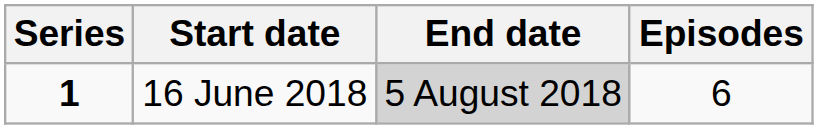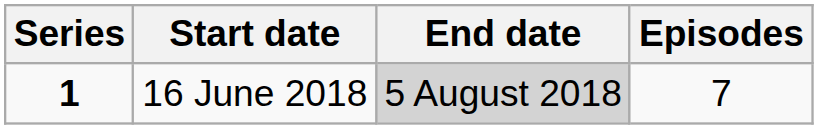 <table class="wikitable" style="text-align:center;">
 <tr>
 <th>Series</th>
 <th>Start date</th>
 <th>End date</th>
 <th>Episodes</th>
 </tr>
 <tr>
 <td><strong>1</strong></td>
 <td>16 June 2018</td>
 <td style="background: lightgrey;">5 August 2018</td>
-<td>6</td>
+<td>7</td>
 </tr>
 </table>
